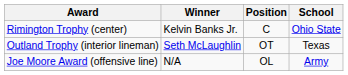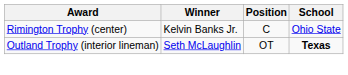 <table class="wikitable">
 <tr>
 <th>Award</th>
 <th>Winner</th>
 <th>Position</th>
 <th>School</th>
 </tr>
 <tr>
 <td><a href='#'>Rimington Trophy</a> (center)</td>
 <td>Kelvin Banks Jr.</td>
 <td align="center">C</td>
 <td align="center"><a href='#'>Ohio State</a></td>
 </tr>
 <tr>
 <td><a href='#'>Outland Trophy</a> (interior lineman)</td>
 <td><a href='#'>Seth McLaughlin</a></td>
 <td align="center">OT</td>
-<td align="center">Texas</td>
-</tr>
-<tr>
-<td><a href='#'>Joe Moore Award</a> (offensive line)</td>
-<td>N/A</td>
-<td align="center">OL</td>
-<td align="center"><a href='#'>Army</a></td>
+<td align="center"><strong>Texas</strong></td>
 </tr>
 </table>
